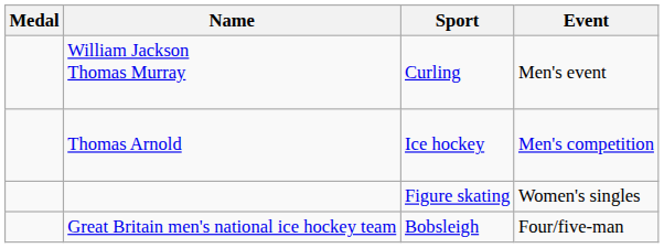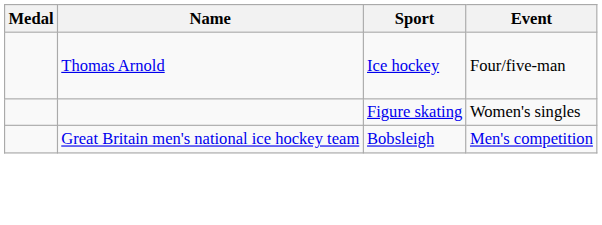 <table class="wikitable sortable" style="font-size:90%">
 <tr>
 <th>Medal</th>
 <th>Name</th>
 <th>Sport</th>
 <th>Event</th>
 </tr>
 <tr>
 <td></td>
-<td><a href='#'>William Jackson</a> <br> <a href='#'>Thomas Murray</a> <br>  <br> </td>
-<td><a href='#'>Curling</a></td>
-<td>Men's event</td>
-</tr>
-<tr>
-<td></td>
 <td> <br> <a href='#'>Thomas Arnold</a> <br>  <br> </td>
 <td><a href='#'>Ice hockey</a></td>
-<td><a href='#'>Men's competition</a></td>
+<td>Four/five-man</td>
 </tr>
 <tr>
 <td></td>
 <td></td>
 <td><a href='#'>Figure skating</a></td>
 <td>Women's singles</td>
 </tr>
 <tr>
 <td></td>
 <td><a href='#'>Great Britain men's national ice hockey team</a><br></td>
 <td><a href='#'>Bobsleigh</a></td>
-<td>Four/five-man</td>
+<td><a href='#'>Men's competition</a></td>
 </tr>
 </table>
